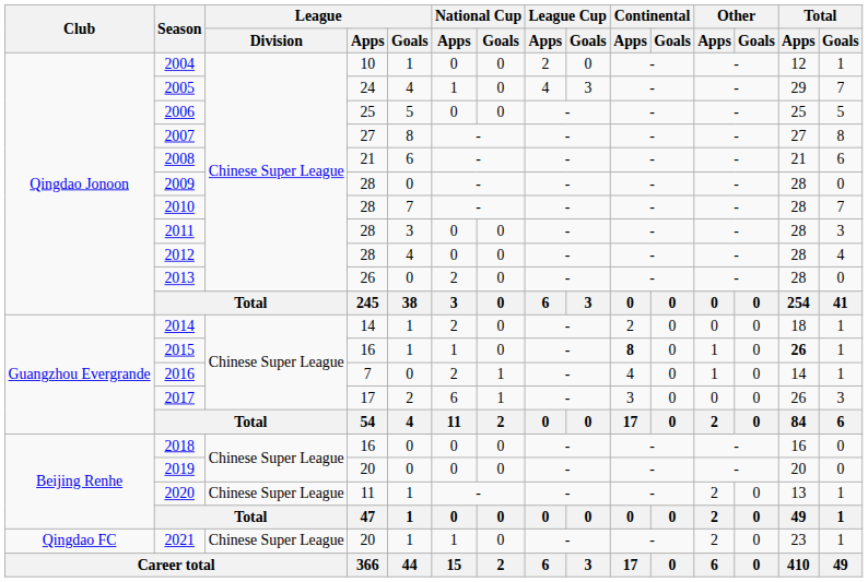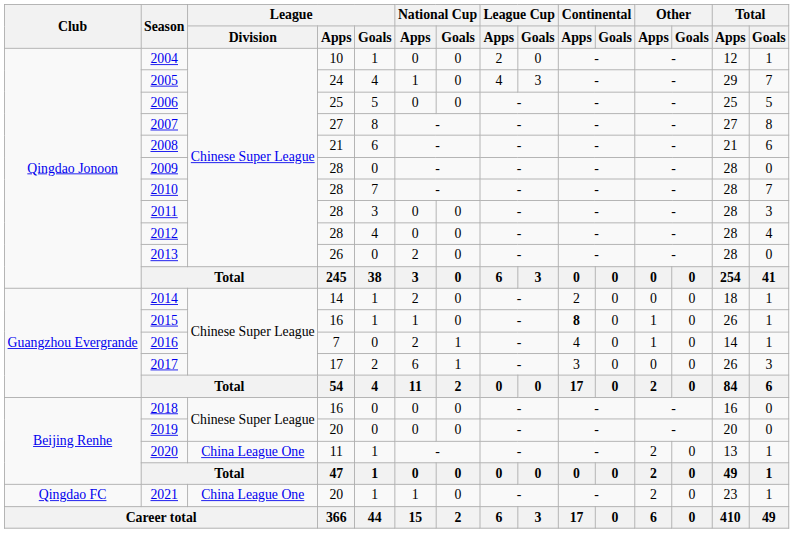 <table class="wikitable" style="text-align: center">
 <tr>
 <th rowspan="2">Club</th>
 <th rowspan="2">Season</th>
 <th colspan="3">League</th>
 <th colspan="2">National Cup</th>
 <th colspan="2">League Cup</th>
 <th colspan="2">Continental</th>
 <th colspan="2">Other</th>
 <th colspan="2">Total</th>
 </tr>
 <tr>
 <th>Division</th>
 <th>Apps</th>
 <th>Goals</th>
 <th>Apps</th>
 <th>Goals</th>
 <th>Apps</th>
 <th>Goals</th>
 <th>Apps</th>
 <th>Goals</th>
 <th>Apps</th>
 <th>Goals</th>
 <th>Apps</th>
 <th>Goals</th>
 </tr>
 <tr>
 <td rowspan=11><a href='#'>Qingdao Jonoon</a></td>
 <td><a href='#'>2004</a></td>
 <td rowspan=10><a href='#'>Chinese Super League</a></td>
 <td>10</td>
 <td>1</td>
 <td>0</td>
 <td>0</td>
 <td>2</td>
 <td>0</td>
 <td colspan="2">-</td>
 <td colspan="2">-</td>
 <td>12</td>
 <td>1</td>
 </tr>
 <tr>
 <td><a href='#'>2005</a></td>
 <td>24</td>
 <td>4</td>
 <td>1</td>
 <td>0</td>
 <td>4</td>
 <td>3</td>
 <td colspan="2">-</td>
 <td colspan="2">-</td>
 <td>29</td>
 <td>7</td>
 </tr>
 <tr>
 <td><a href='#'>2006</a></td>
 <td>25</td>
 <td>5</td>
 <td>0</td>
 <td>0</td>
 <td colspan="2">-</td>
 <td colspan="2">-</td>
 <td colspan="2">-</td>
 <td>25</td>
 <td>5</td>
 </tr>
 <tr>
 <td><a href='#'>2007</a></td>
 <td>27</td>
 <td>8</td>
 <td colspan="2">-</td>
 <td colspan="2">-</td>
 <td colspan="2">-</td>
 <td colspan="2">-</td>
 <td>27</td>
 <td>8</td>
 </tr>
 <tr>
 <td><a href='#'>2008</a></td>
 <td>21</td>
 <td>6</td>
 <td colspan="2">-</td>
 <td colspan="2">-</td>
 <td colspan="2">-</td>
 <td colspan="2">-</td>
 <td>21</td>
 <td>6</td>
 </tr>
 <tr>
 <td><a href='#'>2009</a></td>
 <td>28</td>
 <td>0</td>
 <td colspan="2">-</td>
 <td colspan="2">-</td>
 <td colspan="2">-</td>
 <td colspan="2">-</td>
 <td>28</td>
 <td>0</td>
 </tr>
 <tr>
 <td><a href='#'>2010</a></td>
 <td>28</td>
 <td>7</td>
 <td colspan="2">-</td>
 <td colspan="2">-</td>
 <td colspan="2">-</td>
 <td colspan="2">-</td>
 <td>28</td>
 <td>7</td>
 </tr>
 <tr>
 <td><a href='#'>2011</a></td>
 <td>28</td>
 <td>3</td>
 <td>0</td>
 <td>0</td>
 <td colspan="2">-</td>
 <td colspan="2">-</td>
 <td colspan="2">-</td>
 <td>28</td>
 <td>3</td>
 </tr>
 <tr>
 <td><a href='#'>2012</a></td>
 <td>28</td>
 <td>4</td>
 <td>0</td>
 <td>0</td>
 <td colspan="2">-</td>
 <td colspan="2">-</td>
 <td colspan="2">-</td>
 <td>28</td>
 <td>4</td>
 </tr>
 <tr>
 <td><a href='#'>2013</a></td>
 <td>26</td>
 <td>0</td>
 <td>2</td>
 <td>0</td>
 <td colspan="2">-</td>
 <td colspan="2">-</td>
 <td colspan="2">-</td>
 <td>28</td>
 <td>0</td>
 </tr>
 <tr>
 <th colspan="2"><strong>Total</strong></th>
 <th>245</th>
 <th>38</th>
 <th>3</th>
 <th>0</th>
 <th>6</th>
 <th>3</th>
 <th>0</th>
 <th>0</th>
 <th>0</th>
 <th>0</th>
 <th>254</th>
 <th>41</th>
 </tr>
 <tr>
 <td rowspan=5><a href='#'>Guangzhou Evergrande</a></td>
 <td><a href='#'>2014</a></td>
 <td rowspan=4>Chinese Super League</td>
 <td>14</td>
 <td>1</td>
 <td>2</td>
 <td>0</td>
 <td colspan="2">-</td>
 <td>2</td>
 <td>0</td>
 <td>0</td>
 <td>0</td>
 <td>18</td>
 <td>1</td>
 </tr>
 <tr>
 <td><a href='#'>2015</a></td>
 <td>16</td>
 <td>1</td>
 <td>1</td>
 <td>0</td>
 <td colspan="2">-</td>
 <td><strong>8</strong></td>
 <td>0</td>
 <td>1</td>
 <td>0</td>
-<td><strong>26</strong></td>
+<td>26</td>
 <td>1</td>
 </tr>
 <tr>
 <td><a href='#'>2016</a></td>
 <td>7</td>
 <td>0</td>
 <td>2</td>
 <td>1</td>
 <td colspan="2">-</td>
 <td>4</td>
 <td>0</td>
 <td>1</td>
 <td>0</td>
 <td>14</td>
 <td>1</td>
 </tr>
 <tr>
 <td><a href='#'>2017</a></td>
 <td>17</td>
 <td>2</td>
 <td>6</td>
 <td>1</td>
 <td colspan="2">-</td>
 <td>3</td>
 <td>0</td>
 <td>0</td>
 <td>0</td>
 <td>26</td>
 <td>3</td>
 </tr>
 <tr>
 <th colspan="2"><strong>Total</strong></th>
 <th>54</th>
 <th>4</th>
 <th>11</th>
 <th>2</th>
 <th>0</th>
 <th>0</th>
 <th>17</th>
 <th>0</th>
 <th>2</th>
 <th>0</th>
 <th>84</th>
 <th>6</th>
 </tr>
 <tr>
 <td rowspan=4><a href='#'>Beijing Renhe</a></td>
 <td><a href='#'>2018</a></td>
 <td rowspan=2>Chinese Super League</td>
 <td>16</td>
 <td>0</td>
 <td>0</td>
 <td>0</td>
 <td colspan="2">-</td>
 <td colspan="2">-</td>
 <td colspan="2">-</td>
 <td>16</td>
 <td>0</td>
 </tr>
 <tr>
 <td><a href='#'>2019</a></td>
 <td>20</td>
 <td>0</td>
 <td>0</td>
 <td>0</td>
 <td colspan="2">-</td>
 <td colspan="2">-</td>
 <td colspan="2">-</td>
 <td>20</td>
 <td>0</td>
 </tr>
 <tr>
 <td><a href='#'>2020</a></td>
-<td>Chinese Super League</td>
+<td><a href='#'>China League One</a></td>
 <td>11</td>
 <td>1</td>
 <td colspan="2">-</td>
 <td colspan="2">-</td>
 <td colspan="2">-</td>
 <td>2</td>
 <td>0</td>
 <td>13</td>
 <td>1</td>
 </tr>
 <tr>
 <th colspan="2"><strong>Total</strong></th>
 <th>47</th>
 <th>1</th>
 <th>0</th>
 <th>0</th>
 <th>0</th>
 <th>0</th>
 <th>0</th>
 <th>0</th>
 <th>2</th>
 <th>0</th>
 <th>49</th>
 <th>1</th>
 </tr>
 <tr>
 <td><a href='#'>Qingdao FC</a></td>
 <td><a href='#'>2021</a></td>
-<td>Chinese Super League</td>
+<td><a href='#'>China League One</a></td>
 <td>20</td>
 <td>1</td>
 <td>1</td>
 <td>0</td>
 <td colspan="2">-</td>
 <td colspan="2">-</td>
 <td>2</td>
 <td>0</td>
 <td>23</td>
 <td>1</td>
 </tr>
 <tr>
 <th colspan=3>Career total</th>
 <th>366</th>
 <th>44</th>
 <th>15</th>
 <th>2</th>
 <th>6</th>
 <th>3</th>
 <th>17</th>
 <th>0</th>
 <th>6</th>
 <th>0</th>
 <th>410</th>
 <th>49</th>
 </tr>
 </table>
